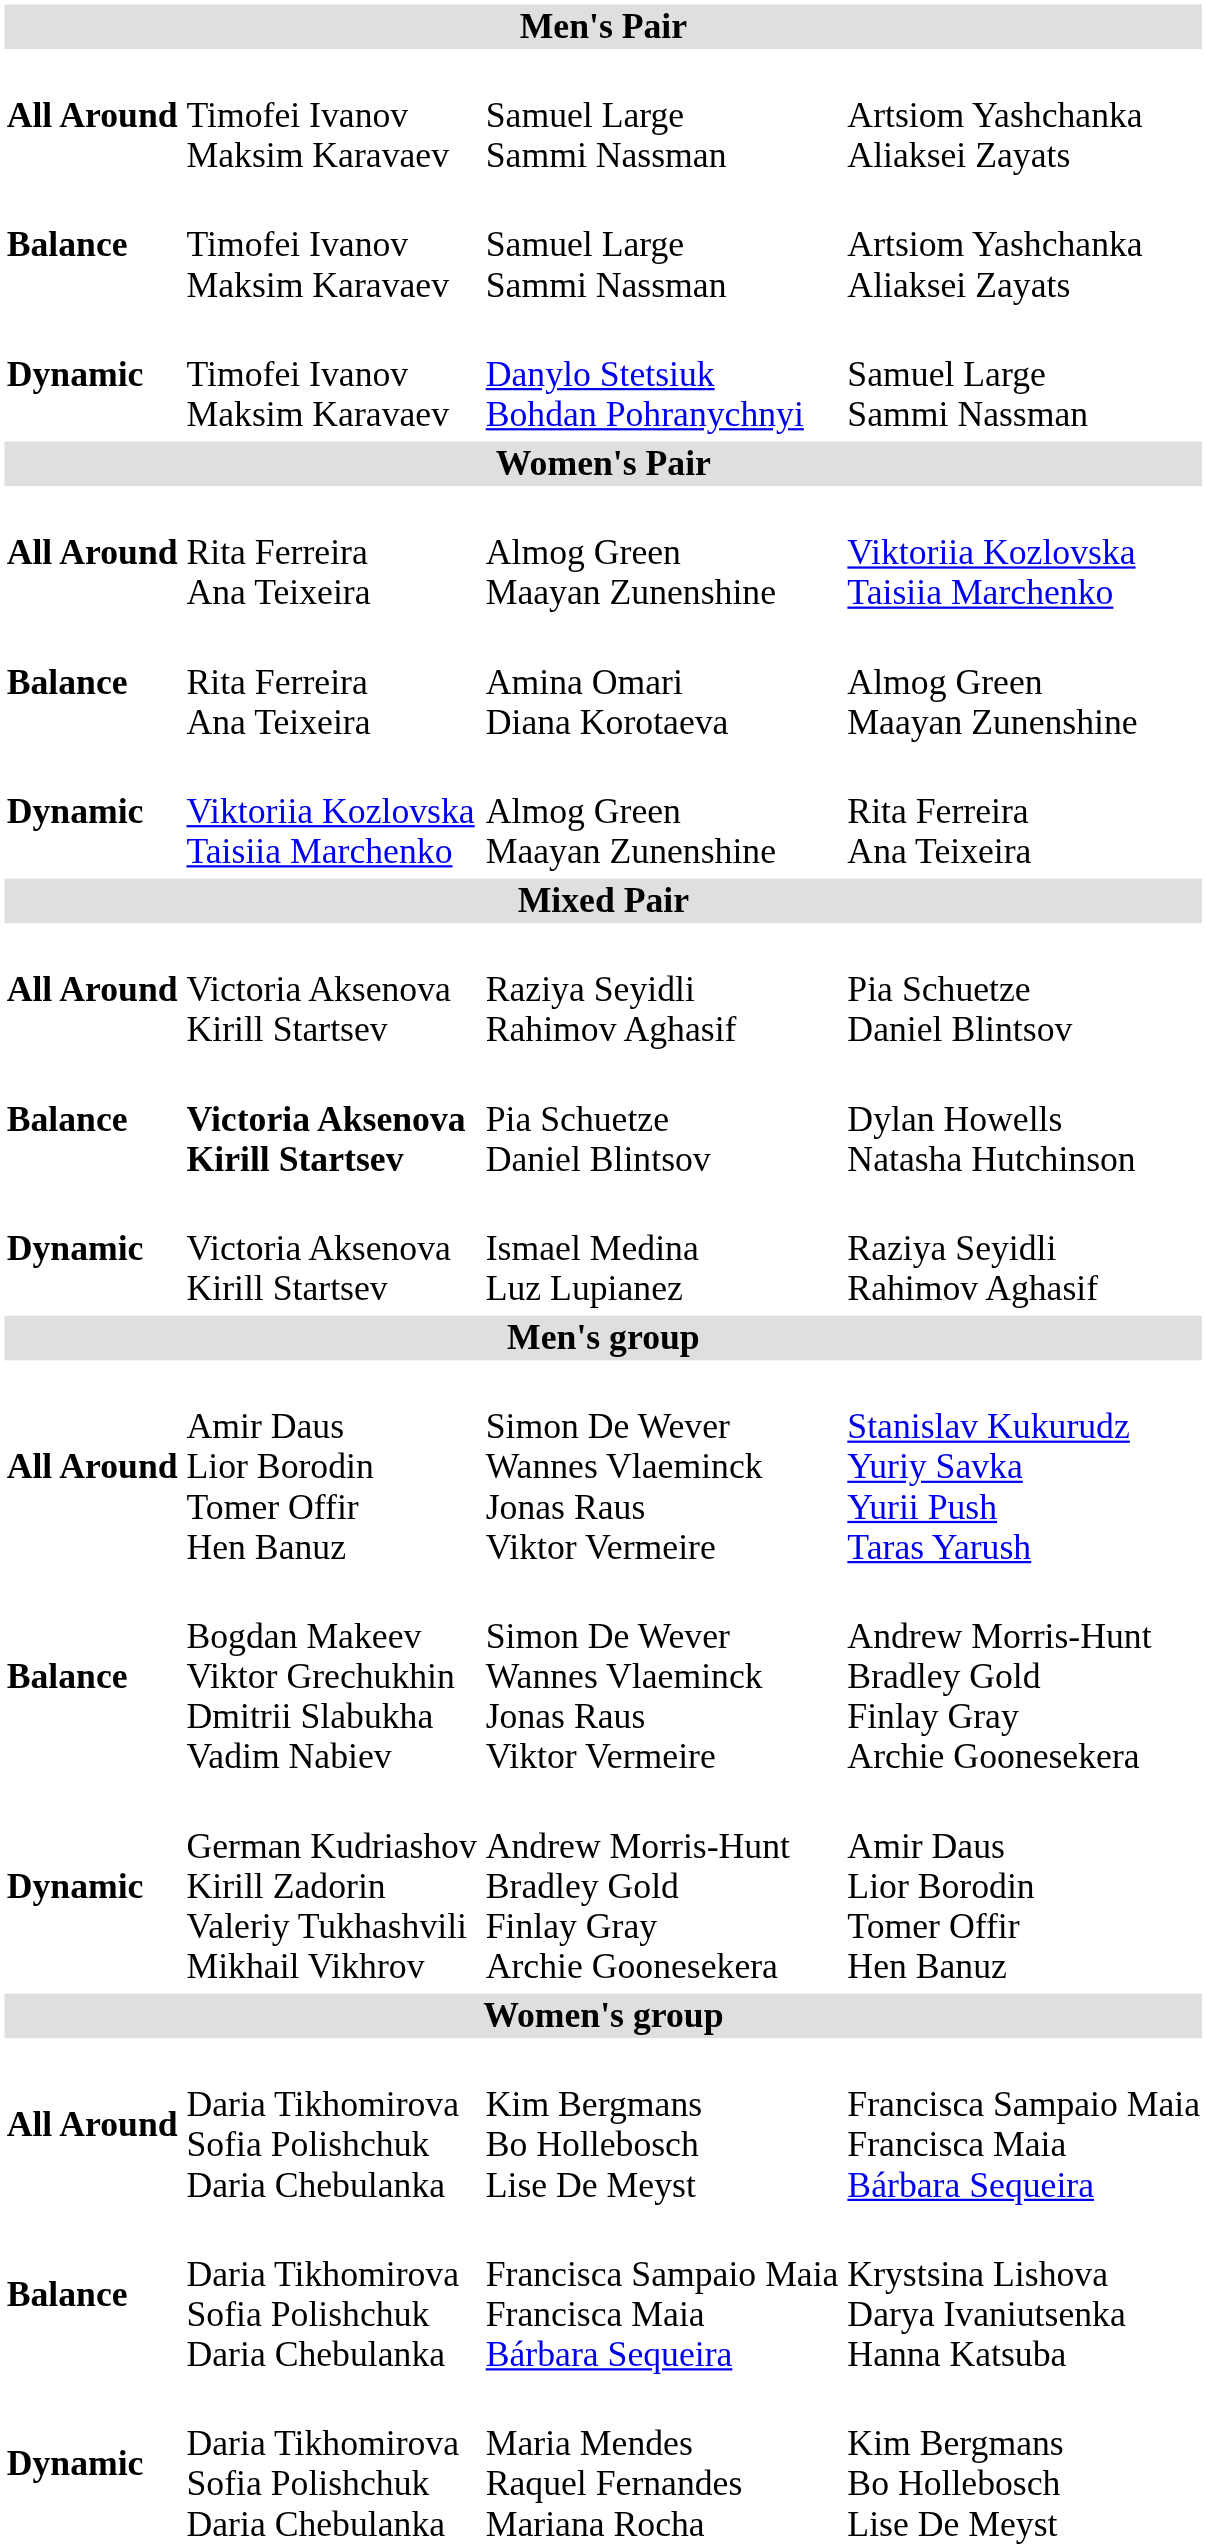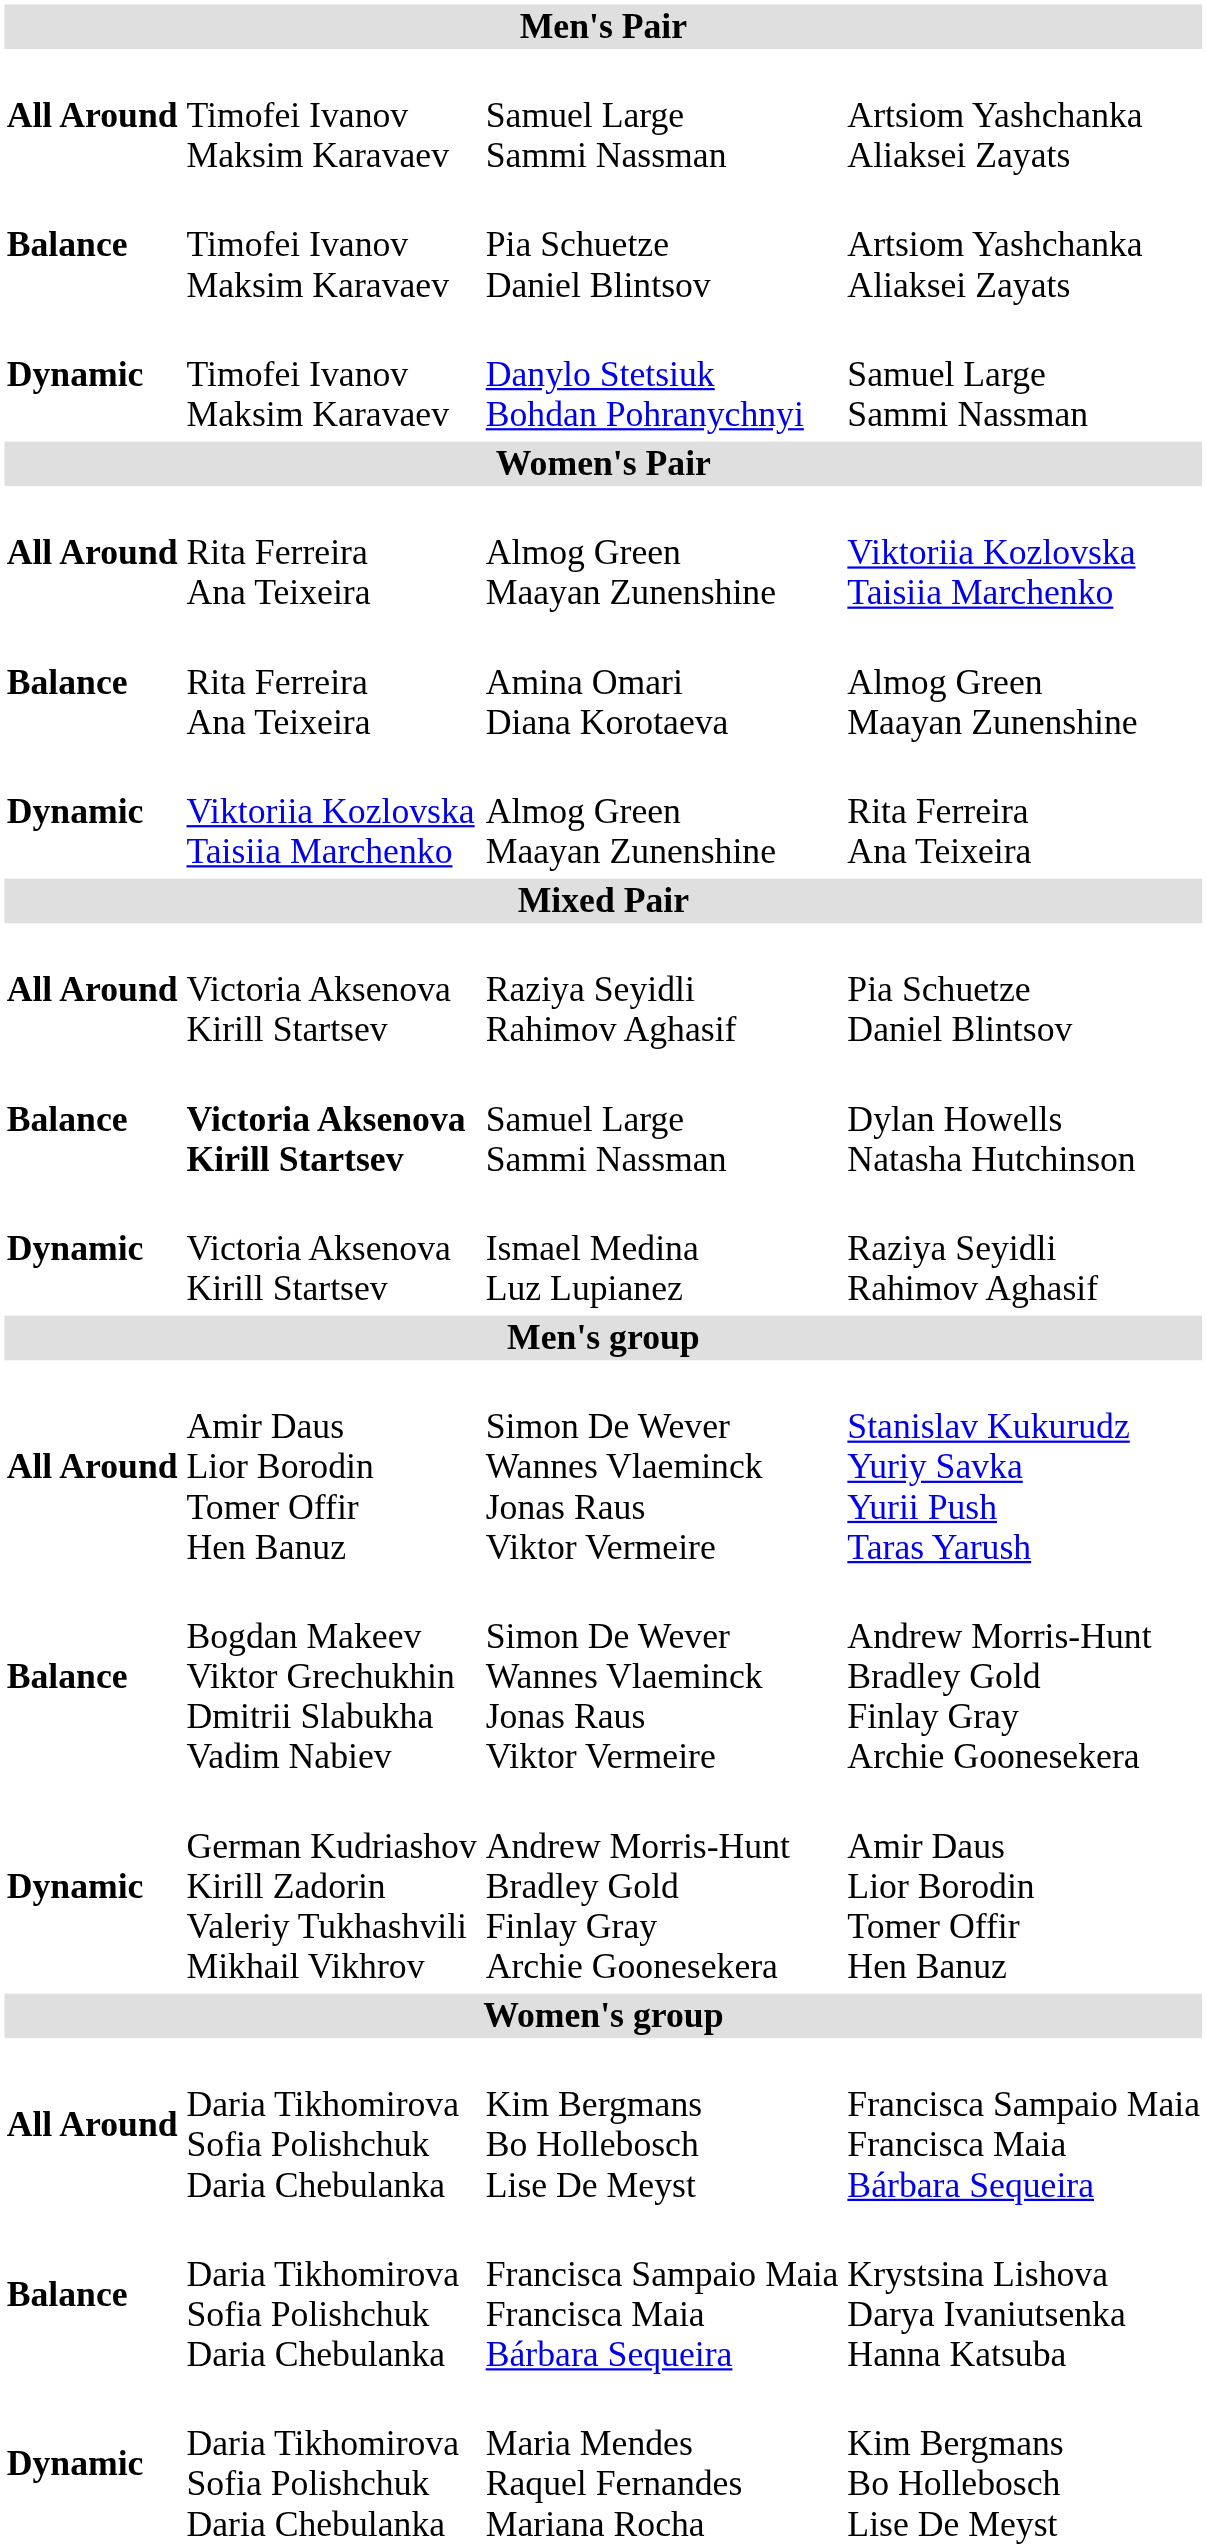 <table>
 <tr bgcolor="DFDFDF">
 <td colspan="4" align="center"><strong>Men's Pair</strong></td>
 </tr>
 <tr>
 <th scope=row style="text-align:left">All Around</th>
 <td><br>Timofei Ivanov<br>Maksim Karavaev</td>
 <td><br>Samuel Large<br>Sammi Nassman</td>
 <td><br>Artsiom Yashchanka<br>Aliaksei Zayats</td>
 </tr>
 <tr>
 <th scope=row style="text-align:left">Balance</th>
 <td><br>Timofei Ivanov<br>Maksim Karavaev</td>
-<td><br>Samuel Large<br>Sammi Nassman</td>
+<td><br>Pia Schuetze<br>Daniel Blintsov</td>
 <td><br>Artsiom Yashchanka<br>Aliaksei Zayats</td>
 </tr>
 <tr>
 <th scope=row style="text-align:left">Dynamic</th>
 <td><br>Timofei Ivanov<br>Maksim Karavaev</td>
 <td><br><a href='#'>Danylo Stetsiuk</a><br><a href='#'>Bohdan Pohranychnyi</a></td>
 <td><br>Samuel Large<br>Sammi Nassman</td>
 </tr>
 <tr bgcolor="DFDFDF">
 <td colspan="4" align="center"><strong>Women's Pair</strong></td>
 </tr>
 <tr>
 <th scope=row style="text-align:left">All Around</th>
 <td><br>Rita Ferreira<br>Ana Teixeira</td>
 <td><br>Almog Green<br>Maayan Zunenshine</td>
 <td><br><a href='#'>Viktoriia Kozlovska</a><br><a href='#'>Taisiia Marchenko</a></td>
 </tr>
 <tr>
 <th scope=row style="text-align:left">Balance</th>
 <td><br>Rita Ferreira<br>Ana Teixeira</td>
 <td><br>Amina Omari<br>Diana Korotaeva</td>
 <td><br>Almog Green<br>Maayan Zunenshine</td>
 </tr>
 <tr>
 <th scope=row style="text-align:left">Dynamic</th>
 <td><br><a href='#'>Viktoriia Kozlovska</a><br><a href='#'>Taisiia Marchenko</a></td>
 <td><br>Almog Green<br>Maayan Zunenshine</td>
 <td><br>Rita Ferreira<br>Ana Teixeira</td>
 </tr>
 <tr bgcolor="DFDFDF">
 <td colspan="4" align="center"><strong>Mixed Pair</strong></td>
 </tr>
 <tr>
 <th scope=row style="text-align:left">All Around</th>
 <td><br>Victoria Aksenova<br>Kirill Startsev</td>
 <td><br>Raziya Seyidli<br>Rahimov Aghasif</td>
 <td><br>Pia Schuetze<br>Daniel Blintsov</td>
 </tr>
 <tr>
 <th scope=row style="text-align:left">Balance</th>
 <td><strong><br>Victoria Aksenova<br>Kirill Startsev</strong></td>
-<td><br>Pia Schuetze<br>Daniel Blintsov</td>
+<td><br>Samuel Large<br>Sammi Nassman</td>
 <td><br>Dylan Howells<br>Natasha Hutchinson</td>
 </tr>
 <tr>
 <th scope=row style="text-align:left">Dynamic</th>
 <td><br>Victoria Aksenova<br>Kirill Startsev</td>
 <td><br>Ismael Medina<br>Luz Lupianez</td>
 <td><br>Raziya Seyidli<br>Rahimov Aghasif</td>
 </tr>
 <tr bgcolor="DFDFDF">
 <td colspan="4" align="center"><strong>Men's group</strong></td>
 </tr>
 <tr>
 <th scope=row style="text-align:left">All Around</th>
 <td><br>Amir Daus<br>Lior Borodin<br>Tomer Offir<br>Hen Banuz</td>
 <td><br>Simon De Wever<br>Wannes Vlaeminck<br>Jonas Raus<br>Viktor Vermeire</td>
 <td><br><a href='#'>Stanislav Kukurudz</a><br><a href='#'>Yuriy Savka</a><br><a href='#'>Yurii Push</a><br><a href='#'>Taras Yarush</a></td>
 </tr>
 <tr>
 <th scope=row style="text-align:left">Balance</th>
 <td><br>Bogdan Makeev<br>Viktor Grechukhin<br>Dmitrii Slabukha<br>Vadim Nabiev</td>
 <td><br>Simon De Wever<br>Wannes Vlaeminck<br>Jonas Raus<br>Viktor Vermeire</td>
 <td><br>Andrew Morris-Hunt<br>Bradley Gold<br>Finlay Gray<br>Archie Goonesekera</td>
 </tr>
 <tr>
 <th scope=row style="text-align:left">Dynamic</th>
 <td><br>German Kudriashov<br>Kirill Zadorin<br>Valeriy Tukhashvili<br>Mikhail Vikhrov</td>
 <td><br>Andrew Morris-Hunt<br>Bradley Gold<br>Finlay Gray<br>Archie Goonesekera</td>
 <td><br>Amir Daus<br>Lior Borodin<br>Tomer Offir<br>Hen Banuz</td>
 </tr>
 <tr bgcolor="DFDFDF">
 <td colspan="4" align="center"><strong>Women's group</strong></td>
 </tr>
 <tr>
 <th scope=row style="text-align:left">All Around</th>
 <td><br>Daria Tikhomirova<br>Sofia Polishchuk<br>Daria Chebulanka</td>
 <td><br>Kim Bergmans<br>Bo Hollebosch<br>Lise De Meyst</td>
 <td><br>Francisca Sampaio Maia<br>Francisca Maia<br><a href='#'>Bárbara Sequeira</a></td>
 </tr>
 <tr>
 <th scope=row style="text-align:left">Balance</th>
 <td><br>Daria Tikhomirova<br>Sofia Polishchuk<br>Daria Chebulanka</td>
 <td><br>Francisca Sampaio Maia<br>Francisca Maia<br><a href='#'>Bárbara Sequeira</a></td>
 <td><br>Krystsina Lishova<br>Darya Ivaniutsenka<br>Hanna Katsuba</td>
 </tr>
 <tr>
 <th scope=row style="text-align:left">Dynamic</th>
 <td><br>Daria Tikhomirova<br>Sofia Polishchuk<br>Daria Chebulanka</td>
 <td><br>Maria Mendes<br>Raquel Fernandes<br>Mariana Rocha</td>
 <td><br>Kim Bergmans<br>Bo Hollebosch<br>Lise De Meyst</td>
 </tr>
 </table>
